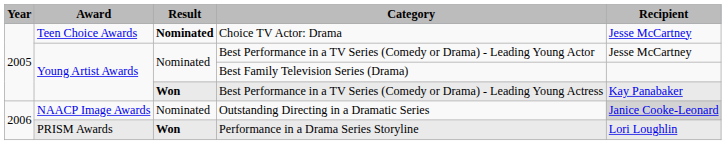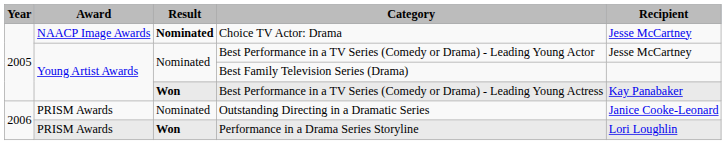 <table class="wikitable">
 <tr style="background:#b0c4de; text-align:center;">
 <th style="background:#bcbcbc;">Year</th>
 <th style="background:#bcbcbc;">Award</th>
 <th style="background:#bcbcbc;">Result</th>
 <th style="background:#bcbcbc;">Category</th>
 <th style="background:#bcbcbc;">Recipient</th>
 </tr>
 <tr>
 <td rowspan=4>2005</td>
-<td><a href='#'>Teen Choice Awards</a></td>
+<td><a href='#'>NAACP Image Awards</a></td>
 <td><strong>Nominated</strong></td>
 <td>Choice TV Actor: Drama</td>
 <td><a href='#'>Jesse McCartney</a></td>
 </tr>
 <tr>
 <td rowspan=3><a href='#'>Young Artist Awards</a></td>
 <td rowspan=2>Nominated</td>
 <td>Best Performance in a TV Series (Comedy or Drama) - Leading Young Actor</td>
 <td>Jesse McCartney</td>
 </tr>
 <tr>
 <td>Best Family Television Series (Drama)</td>
 <td></td>
 </tr>
 <tr style="background:#eaeaea;">
 <td><strong>Won</strong></td>
 <td>Best Performance in a TV Series (Comedy or Drama) - Leading Young Actress</td>
 <td><a href='#'>Kay Panabaker</a></td>
 </tr>
 <tr>
 <td rowspan=2>2006</td>
-<td><a href='#'>NAACP Image Awards</a></td>
+<td>PRISM Awards</td>
 <td>Nominated</td>
 <td>Outstanding Directing in a Dramatic Series</td>
-<td style="background: lightgrey;"><a href='#'>Janice Cooke-Leonard</a></td>
+<td><a href='#'>Janice Cooke-Leonard</a></td>
 </tr>
 <tr style="background:#eaeaea;">
 <td>PRISM Awards</td>
 <td><strong>Won</strong></td>
 <td>Performance in a Drama Series Storyline</td>
 <td><a href='#'>Lori Loughlin</a></td>
 </tr>
 </table>
